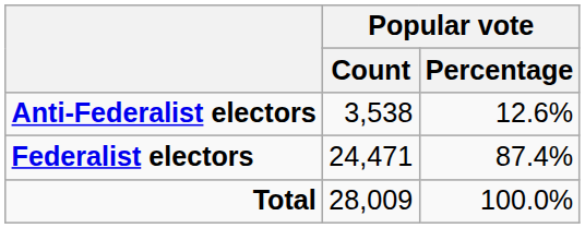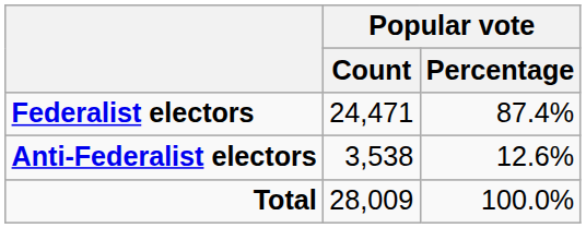 <table class="wikitable" style=text-align:right>
 <tr>
 <th rowspan=2></th>
 <th colspan=2>Popular vote</th>
 </tr>
 <tr>
 <th>Count</th>
 <th>Percentage</th>
 </tr>
 <tr>
+<td align=left><strong><a href='#'>Federalist</a> electors</strong></td>
+<td>24,471</td>
+<td>87.4%</td>
+</tr>
+<tr>
 <td align=left><strong><a href='#'>Anti-Federalist</a> electors</strong></td>
 <td>3,538</td>
 <td>12.6%</td>
-</tr>
-<tr>
-<td align=left><strong><a href='#'>Federalist</a> electors</strong></td>
-<td>24,471</td>
-<td>87.4%</td>
 </tr>
 <tr>
 <td><strong>Total</strong></td>
 <td>28,009</td>
 <td>100.0%</td>
 </tr>
 </table>
